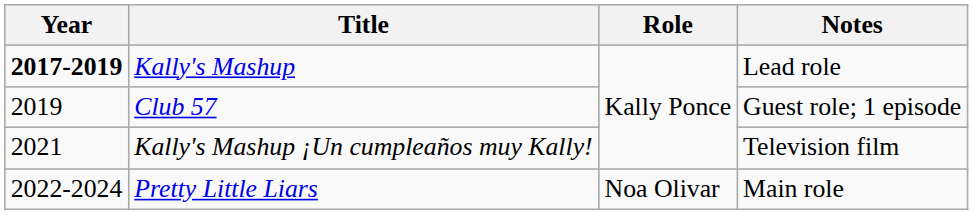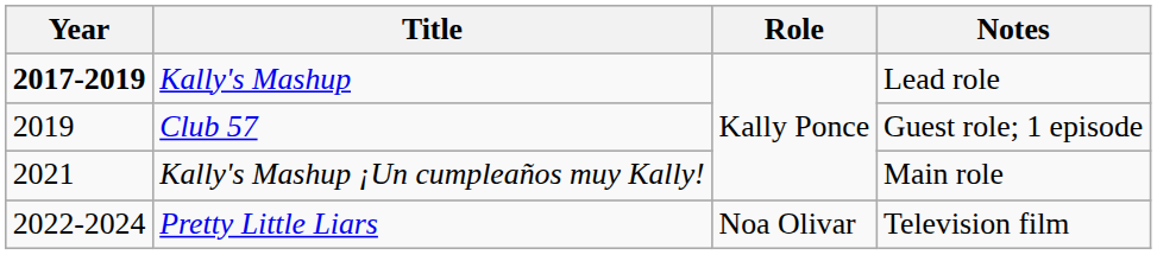 <table class="wikitable sortable">
 <tr>
 <th>Year</th>
 <th>Title</th>
 <th>Role</th>
 <th class="unsortable">Notes</th>
 </tr>
 <tr>
 <td><strong>2017-2019</strong></td>
 <td><em><a href='#'>Kally's Mashup</a></em></td>
 <td rowspan="3">Kally Ponce</td>
 <td>Lead role</td>
 </tr>
 <tr>
 <td>2019</td>
 <td><em><a href='#'>Club 57</a></em></td>
 <td>Guest role; 1 episode</td>
 </tr>
 <tr>
 <td>2021</td>
 <td><em>Kally's Mashup ¡Un cumpleaños muy Kally!</em></td>
-<td>Television film</td>
+<td>Main role</td>
 </tr>
 <tr>
 <td>2022-2024</td>
 <td><em><a href='#'>Pretty Little Liars</a></em></td>
 <td>Noa Olivar</td>
-<td>Main role</td>
+<td>Television film</td>
 </tr>
 </table>
